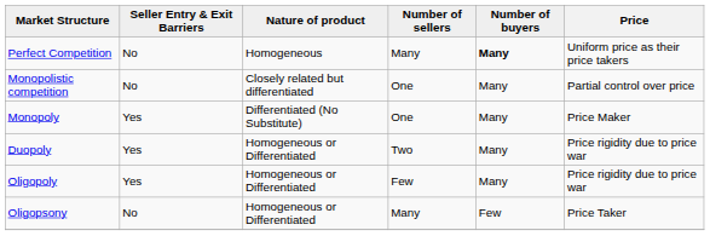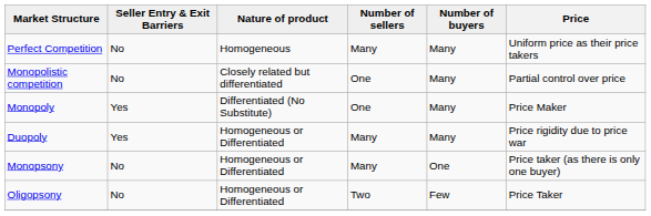 <table class="wikitable sortable" width="75%">
 <tr>
 <th style="background:#efefef;">Market Structure</th>
 <th style="background:#efefef;">Seller Entry & Exit Barriers</th>
 <th style="background:#efefef;">Nature of product</th>
 <th style="background:#efefef;">Number of sellers</th>
 <th style="background:#efefef;">Number of buyers</th>
 <th>Price</th>
 </tr>
 <tr>
 <td><a href='#'>Perfect Competition</a></td>
 <td>No</td>
 <td>Homogeneous</td>
 <td>Many</td>
-<td><strong>Many</strong></td>
+<td>Many</td>
 <td>Uniform price as their price takers</td>
 </tr>
 <tr>
 <td><a href='#'>Monopolistic competition</a></td>
 <td>No</td>
 <td>Closely related but differentiated</td>
 <td>One</td>
 <td>Many</td>
 <td>Partial control over price</td>
 </tr>
 <tr>
 <td><a href='#'>Monopoly</a></td>
 <td>Yes</td>
 <td>Differentiated (No Substitute)</td>
 <td>One</td>
 <td>Many</td>
 <td>Price Maker</td>
 </tr>
 <tr>
 <td><a href='#'>Duopoly</a></td>
 <td>Yes</td>
 <td>Homogeneous or Differentiated</td>
-<td>Two</td>
+<td>Many</td>
 <td>Many</td>
 <td>Price rigidity due to price war</td>
 </tr>
 <tr>
-<td><a href='#'>Oligopoly</a></td>
-<td>Yes</td>
+<td><a href='#'>Monopsony</a></td>
+<td>No</td>
 <td>Homogeneous or Differentiated</td>
-<td>Few</td>
 <td>Many</td>
-<td>Price rigidity due to price war</td>
+<td>One</td>
+<td>Price taker (as there is only one buyer)</td>
 </tr>
 <tr>
 <td><a href='#'>Oligopsony</a></td>
 <td>No</td>
 <td>Homogeneous or Differentiated</td>
-<td>Many</td>
+<td>Two</td>
 <td>Few</td>
 <td>Price Taker</td>
 </tr>
 <tr>
 </tr>
 </table>
